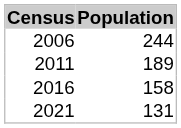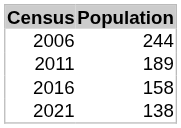 <table cellpadding="1" style="float:right; margin:0 1em 1em 0; border:1px #bbb solid; border-collapse:collapse; font-size:90%;">
 <tr bgcolor="#CCCCCC" style="text-align:center;">
 <th>Census</th>
 <th>Population</th>
 </tr>
 <tr style="text-align:right;">
 <td>2006</td>
 <td>244</td>
 </tr>
 <tr style="text-align:right;">
 <td>2011</td>
 <td>189</td>
 </tr>
 <tr style="text-align:right;">
 <td>2016</td>
 <td>158</td>
 </tr>
 <tr style="text-align:right;">
 <td>2021</td>
-<td>131</td>
+<td>138</td>
 </tr>
 <tr style="text-align:right;">
 </tr>
 </table>
